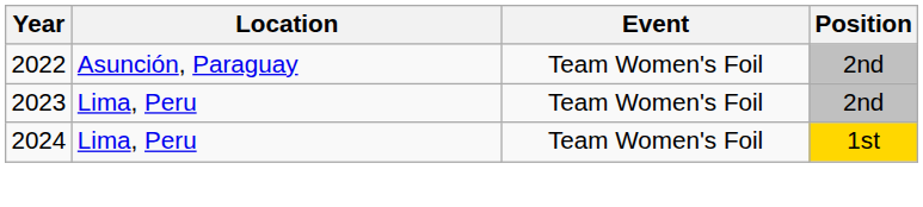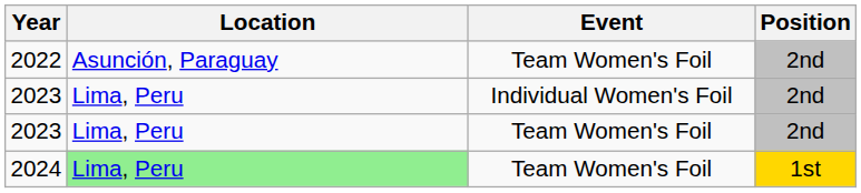 <table class="wikitable" style="text-align:center;">
 <tr>
 <th>Year</th>
 <th style="width:17em">Location</th>
 <th style="width:12em">Event</th>
 <th>Position</th>
 </tr>
 <tr>
 <td>2022</td>
 <td rowspan="1" align="left"> <a href='#'>Asunción</a>, <a href='#'>Paraguay</a></td>
 <td>Team Women's Foil</td>
 <td bgcolor="silver">2nd</td>
 </tr>
 <tr>
 <td>2023</td>
 <td rowspan="1" align="left"> <a href='#'>Lima</a>, <a href='#'>Peru</a></td>
+<td>Individual Women's Foil</td>
+<td bgcolor="silver">2nd</td>
+</tr>
+<tr>
+<td>2023</td>
+<td rowspan="1" align="left"> <a href='#'>Lima</a>, <a href='#'>Peru</a></td>
 <td>Team Women's Foil</td>
 <td bgcolor="silver">2nd</td>
 </tr>
 <tr>
 <td>2024</td>
-<td rowspan="1" align="left"> <a href='#'>Lima</a>, <a href='#'>Peru</a></td>
+<td rowspan="1" align="left" style="background: lightgreen;"> <a href='#'>Lima</a>, <a href='#'>Peru</a></td>
 <td>Team Women's Foil</td>
 <td bgcolor="gold">1st</td>
 </tr>
 </table>
